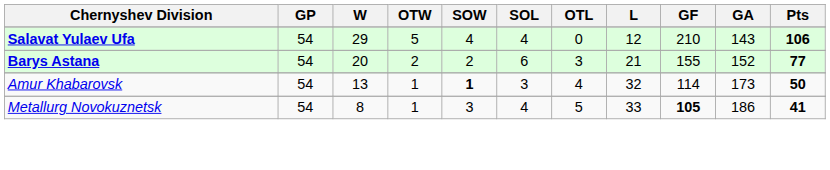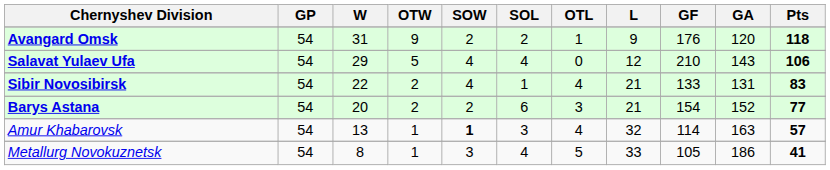 <table class="wikitable sortable">
 <tr>
 <th bgcolor="#DDDDFF" width="25%">Chernyshev Division</th>
 <th bgcolor="#DDDDFF" width="5%">GP</th>
 <th bgcolor="#DDDDFF" width="5%">W</th>
 <th bgcolor="#DDDDFF" width="5%">OTW</th>
 <th bgcolor="#DDDDFF" width="5%">SOW</th>
 <th bgcolor="#DDDDFF" width="5%">SOL</th>
 <th bgcolor="#DDDDFF" width="5%">OTL</th>
 <th bgcolor="#DDDDFF" width="5%">L</th>
 <th bgcolor="#DDDDFF" width="5%">GF</th>
 <th bgcolor="#DDDDFF" width="5%">GA</th>
 <th bgcolor="#DDDDFF" width="5%">Pts</th>
 </tr>
 <tr>
+</tr>
+<tr align=center bgcolor="#DDFFDD">
+<td align=left> <strong><a href='#'>Avangard Omsk</a></strong></td>
+<td>54</td>
+<td>31</td>
+<td>9</td>
+<td>2</td>
+<td>2</td>
+<td>1</td>
+<td>9</td>
+<td>176</td>
+<td>120</td>
+<td><strong>118</strong></td>
 </tr>
 <tr>
 </tr>
 <tr align=center bgcolor="#DDFFDD">
 <td align=left> <strong><a href='#'>Salavat Yulaev Ufa</a></strong></td>
 <td>54</td>
 <td>29</td>
 <td>5</td>
 <td>4</td>
 <td>4</td>
 <td>0</td>
 <td>12</td>
 <td>210</td>
 <td>143</td>
 <td><strong>106</strong></td>
 </tr>
 <tr>
 </tr>
+<tr align=center bgcolor="#DDFFDD">
+<td align=left> <strong><a href='#'>Sibir Novosibirsk</a></strong></td>
+<td>54</td>
+<td>22</td>
+<td>2</td>
+<td>4</td>
+<td>1</td>
+<td>4</td>
+<td>21</td>
+<td>133</td>
+<td>131</td>
+<td><strong>83</strong></td>
+</tr>
 <tr>
 </tr>
 <tr align=center bgcolor="#DDFFDD">
 <td align=left> <strong><a href='#'>Barys Astana</a></strong></td>
 <td>54</td>
 <td>20</td>
 <td>2</td>
 <td>2</td>
 <td>6</td>
 <td>3</td>
 <td>21</td>
-<td>155</td>
+<td>154</td>
 <td>152</td>
 <td><strong>77</strong></td>
 </tr>
 <tr>
 </tr>
 <tr align=center bgcolor=>
 <td align=left> <em><a href='#'>Amur Khabarovsk</a></em></td>
 <td>54</td>
 <td>13</td>
 <td>1</td>
 <td><strong>1</strong></td>
 <td>3</td>
 <td>4</td>
 <td>32</td>
 <td>114</td>
-<td>173</td>
-<td><strong>50</strong></td>
+<td>163</td>
+<td><strong>57</strong></td>
 </tr>
 <tr>
 </tr>
 <tr align=center bgcolor=>
 <td align=left> <em><a href='#'>Metallurg Novokuznetsk</a></em></td>
 <td>54</td>
 <td>8</td>
 <td>1</td>
 <td>3</td>
 <td>4</td>
 <td>5</td>
 <td>33</td>
-<td><strong>105</strong></td>
+<td>105</td>
 <td>186</td>
 <td><strong>41</strong></td>
 </tr>
 </table>
